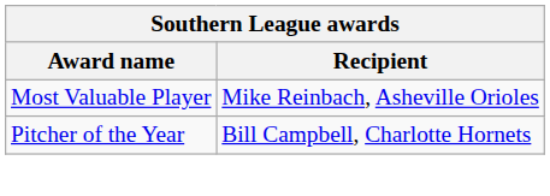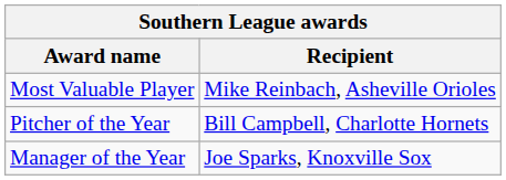 <table class="wikitable">
 <tr>
 <th colspan="2">Southern League awards</th>
 </tr>
 <tr>
 <th>Award name</th>
 <th>Recipient</th>
 </tr>
 <tr>
 <td><a href='#'>Most Valuable Player</a></td>
 <td><a href='#'>Mike Reinbach</a>, <a href='#'>Asheville Orioles</a></td>
 </tr>
 <tr>
 <td><a href='#'>Pitcher of the Year</a></td>
 <td><a href='#'>Bill Campbell</a>, <a href='#'>Charlotte Hornets</a></td>
 </tr>
+<tr>
+<td><a href='#'>Manager of the Year</a></td>
+<td><a href='#'>Joe Sparks</a>, <a href='#'>Knoxville Sox</a></td>
+</tr>
 </table>
